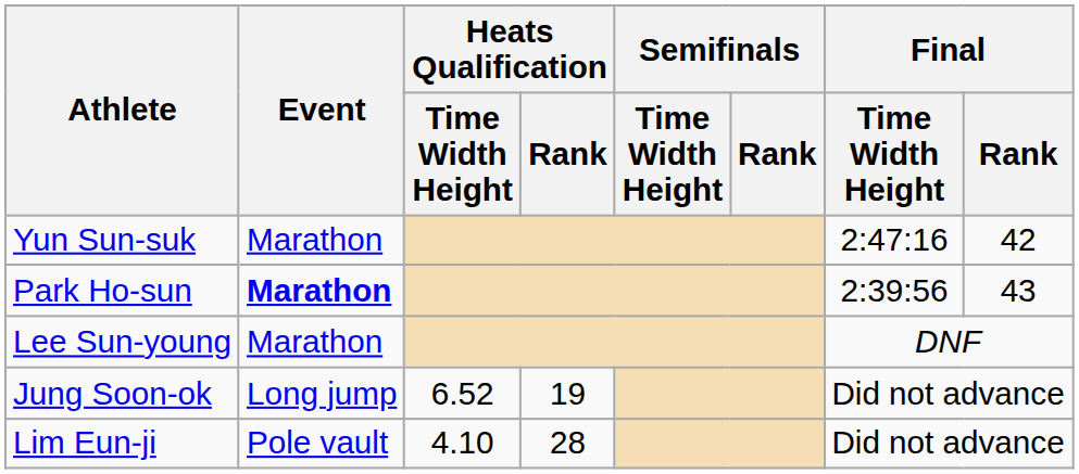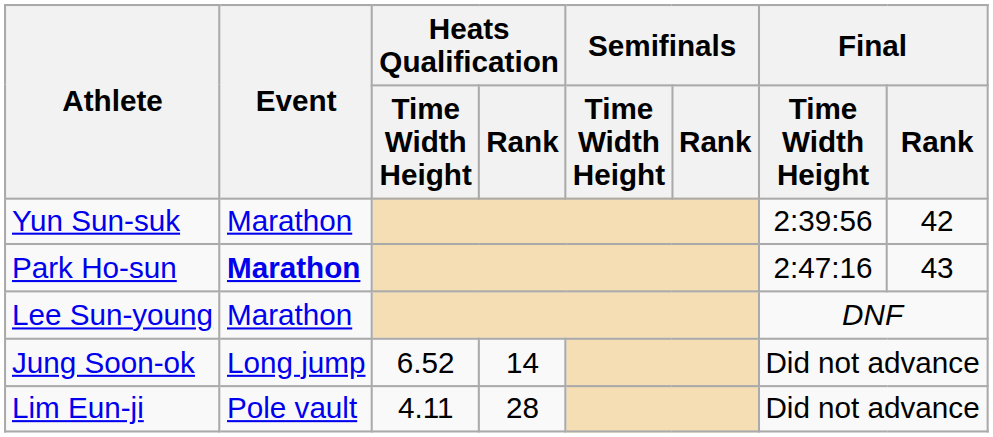 <table class=wikitable style="font-size:90%;">
 <tr>
 <th rowspan="2">Athlete</th>
 <th rowspan="2">Event</th>
 <th colspan="2">Heats <br> Qualification</th>
 <th colspan="2">Semifinals</th>
 <th colspan="2">Final</th>
 </tr>
 <tr>
 <th>Time<br>Width<br>Height</th>
 <th>Rank</th>
 <th>Time<br>Width<br>Height</th>
 <th>Rank</th>
 <th>Time<br>Width<br>Height</th>
 <th>Rank</th>
 </tr>
 <tr>
 <td><a href='#'>Yun Sun-suk</a></td>
 <td><a href='#'>Marathon</a></td>
 <td colspan=4 bgcolor="wheat"></td>
-<td align=center>2:47:16</td>
+<td align=center>2:39:56</td>
 <td align=center>42</td>
 </tr>
 <tr>
 <td><a href='#'>Park Ho-sun</a></td>
 <td><strong><a href='#'>Marathon</a></strong></td>
 <td colspan=4 bgcolor="wheat"></td>
-<td align=center>2:39:56</td>
+<td align=center>2:47:16</td>
 <td align=center>43</td>
 </tr>
 <tr>
 <td><a href='#'>Lee Sun-young</a></td>
 <td><a href='#'>Marathon</a></td>
 <td colspan=4 bgcolor="wheat"></td>
 <td colspan=2 align=center><em>DNF</em></td>
 </tr>
 <tr>
 <td><a href='#'>Jung Soon-ok</a></td>
 <td><a href='#'>Long jump</a></td>
 <td align=center>6.52</td>
-<td align=center>19</td>
+<td align=center>14</td>
 <td colspan=2 bgcolor="wheat"></td>
 <td align=center colspan=2>Did not advance</td>
 </tr>
 <tr>
 <td><a href='#'>Lim Eun-ji</a></td>
 <td><a href='#'>Pole vault</a></td>
-<td align=center>4.10</td>
+<td align=center>4.11</td>
 <td align=center>28</td>
 <td colspan=2 bgcolor="wheat"></td>
 <td align=center colspan=2>Did not advance</td>
 </tr>
 </table>
